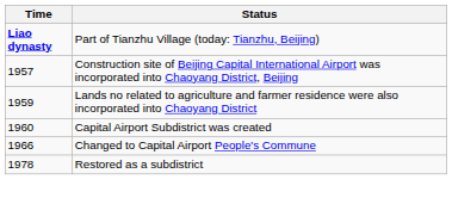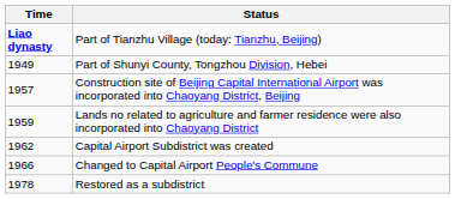 <table class="wikitable">
 <tr>
 <th>Time</th>
 <th>Status</th>
 </tr>
 <tr>
 <td><strong><a href='#'>Liao dynasty</a></strong></td>
 <td>Part of Tianzhu Village (today: <a href='#'>Tianzhu, Beijing</a>)</td>
 </tr>
 <tr>
+<td>1949</td>
+<td>Part of Shunyi County, Tongzhou <a href='#'>Division</a>, Hebei</td>
+</tr>
+<tr>
 <td>1957</td>
 <td>Construction site of <a href='#'>Beijing Capital International Airport</a> was incorporated into <a href='#'>Chaoyang District</a>, <a href='#'>Beijing</a></td>
 </tr>
 <tr>
 <td>1959</td>
 <td>Lands no related to agriculture and farmer residence were also incorporated into <a href='#'>Chaoyang District</a></td>
 </tr>
 <tr>
-<td>1960</td>
+<td>1962</td>
 <td>Capital Airport Subdistrict was created</td>
 </tr>
 <tr>
 <td>1966</td>
 <td>Changed to Capital Airport <a href='#'>People's Commune</a></td>
 </tr>
 <tr>
 <td>1978</td>
 <td>Restored as a subdistrict</td>
 </tr>
 </table>
